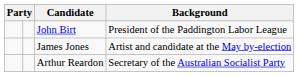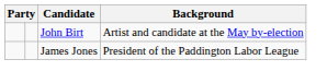 <table class="wikitable">
 <tr>
 <th colspan="2">Party</th>
 <th>Candidate</th>
 <th>Background</th>
 </tr>
 <tr>
 <td> </td>
 <td></td>
 <td><a href='#'>John Birt</a></td>
-<td>President of the Paddington Labor League</td>
+<td>Artist and candidate at the <a href='#'>May by-election</a></td>
 </tr>
 <tr>
 <td> </td>
 <td></td>
 <td>James Jones</td>
-<td>Artist and candidate at the <a href='#'>May by-election</a></td>
-</tr>
-<tr>
-<td> </td>
-<td></td>
-<td>Arthur Reardon</td>
-<td>Secretary of the <a href='#'>Australian Socialist Party</a></td>
+<td>President of the Paddington Labor League</td>
 </tr>
 </table>
